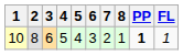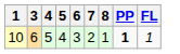 <table class="wikitable" style="font-size: 85%">
 <tr>
 <th>1</th>
-<th>2</th>
 <th>3</th>
 <th>4</th>
 <th>5</th>
 <th>6</th>
 <th>7</th>
 <th>8</th>
 <th><a href='#'>PP</a></th>
 <th><a href='#'>FL</a></th>
 </tr>
 <tr align="center">
 <td style="background:#FFFFBF;">10</td>
-<td style="background:#DFDFDF;">8</td>
 <td style="background:#FFDF9F;">6</td>
 <td style="background:#DFFFDF;">5</td>
 <td style="background:#DFFFDF;">4</td>
 <td style="background:#DFFFDF;">3</td>
 <td style="background:#DFFFDF;">2</td>
 <td style="background:#DFFFDF;">1</td>
 <td><strong>1</strong></td>
 <td><em>1</em></td>
 </tr>
 </table>
